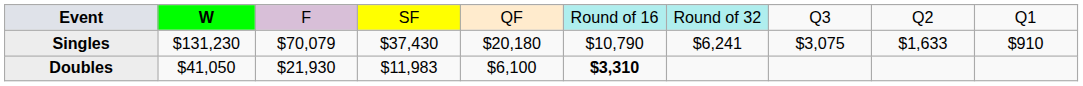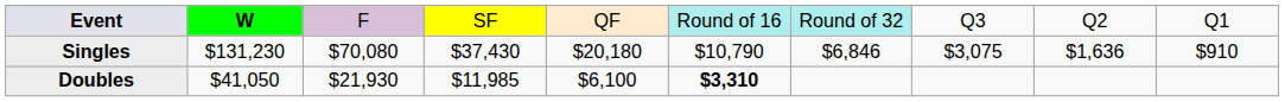 <table class=wikitable style=font-size:90%;text-align:center>
 <tr>
 <td width=130 bgcolor=dfe2e9><strong>Event</strong></td>
 <td width=80 bgcolor=lime><strong>W</strong></td>
 <td width=85 bgcolor=thistle>F</td>
 <td width=85 bgcolor=ffff00>SF</td>
 <td width=85 bgcolor=ffebcd>QF</td>
 <td width=85 bgcolor=afeeee>Round of 16</td>
 <td width=85 bgcolor=afeeee>Round of 32</td>
 <td width=85>Q3</td>
 <td width=85>Q2</td>
 <td width=85>Q1</td>
 </tr>
 <tr>
 <th style=background:#ededed>Singles</th>
 <td>$131,230</td>
-<td>$70,079</td>
+<td>$70,080</td>
 <td>$37,430</td>
 <td>$20,180</td>
 <td>$10,790</td>
-<td>$6,241</td>
+<td>$6,846</td>
 <td>$3,075</td>
-<td>$1,633</td>
+<td>$1,636</td>
 <td>$910</td>
 </tr>
 <tr>
 <th style=background:#ededed>Doubles</th>
 <td>$41,050</td>
 <td>$21,930</td>
-<td>$11,983</td>
+<td>$11,985</td>
 <td>$6,100</td>
 <td><strong>$3,310</strong></td>
 <td></td>
 <td></td>
 <td></td>
 <td></td>
 </tr>
 </table>
